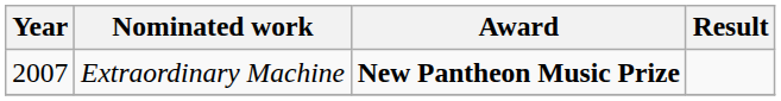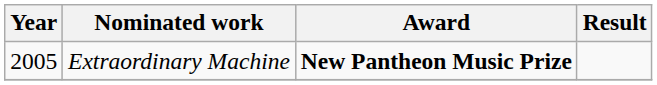 <table class="wikitable">
 <tr>
 <th>Year</th>
 <th>Nominated work</th>
 <th>Award</th>
 <th>Result</th>
 </tr>
 <tr>
-<td align="center">2007</td>
+<td align="center">2005</td>
 <td><em>Extraordinary Machine</em></td>
 <td><strong>New Pantheon Music Prize</strong></td>
 <td></td>
 </tr>
 <tr>
 </tr>
 </table>
